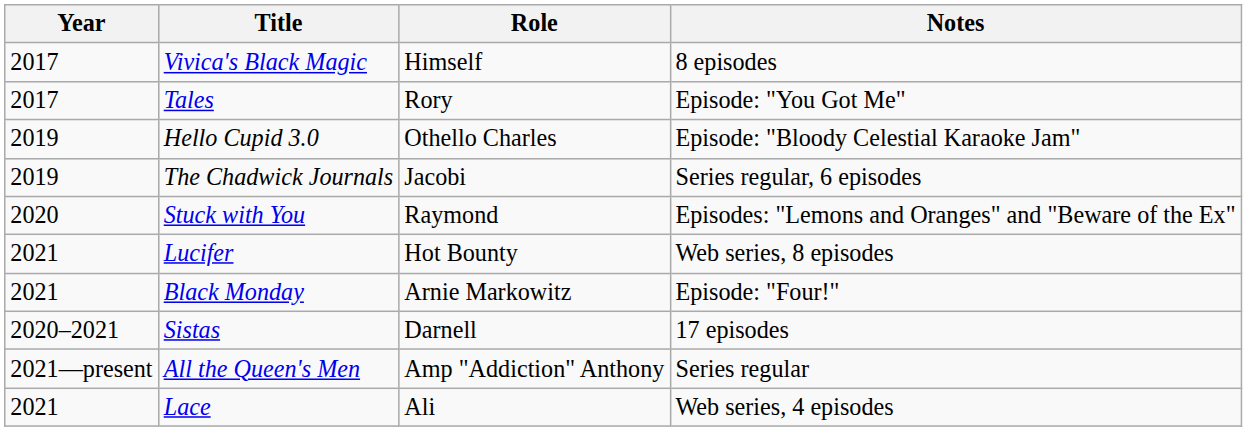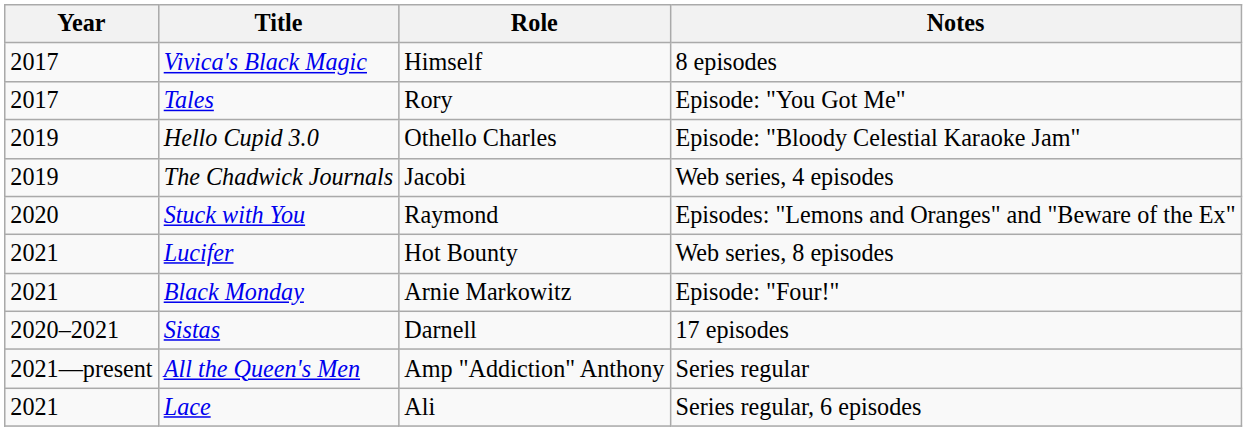 <table class="wikitable sortable">
 <tr>
 <th>Year</th>
 <th>Title</th>
 <th>Role</th>
 <th class="unsortable">Notes</th>
 </tr>
 <tr>
 <td>2017</td>
 <td><em><a href='#'>Vivica's Black Magic</a></em></td>
 <td>Himself</td>
 <td>8 episodes</td>
 </tr>
 <tr>
 <td>2017</td>
 <td><em><a href='#'>Tales</a></em></td>
 <td>Rory</td>
 <td>Episode: "You Got Me"</td>
 </tr>
 <tr>
 <td>2019</td>
 <td><em>Hello Cupid 3.0</em></td>
 <td>Othello Charles</td>
 <td>Episode: "Bloody Celestial Karaoke Jam"</td>
 </tr>
 <tr>
 <td>2019</td>
 <td><em>The Chadwick Journals</em></td>
 <td>Jacobi</td>
-<td>Series regular, 6 episodes</td>
+<td>Web series, 4 episodes</td>
 </tr>
 <tr>
 <td>2020</td>
 <td><em><a href='#'>Stuck with You</a></em></td>
 <td>Raymond</td>
 <td>Episodes: "Lemons and Oranges" and "Beware of the Ex"</td>
 </tr>
 <tr>
 <td>2021</td>
 <td><em><a href='#'>Lucifer</a></em></td>
 <td>Hot Bounty</td>
 <td>Web series, 8 episodes</td>
 </tr>
 <tr>
 <td>2021</td>
 <td><em><a href='#'>Black Monday</a></em></td>
 <td>Arnie Markowitz</td>
 <td>Episode: "Four!"</td>
 </tr>
 <tr>
 <td>2020–2021</td>
 <td><em><a href='#'>Sistas</a></em></td>
 <td>Darnell</td>
 <td>17 episodes</td>
 </tr>
 <tr>
 <td>2021—present</td>
 <td><em><a href='#'>All the Queen's Men</a></em></td>
 <td>Amp "Addiction" Anthony</td>
 <td>Series regular</td>
 </tr>
 <tr>
 <td>2021</td>
 <td><em><a href='#'>Lace</a></em></td>
 <td>Ali</td>
-<td>Web series, 4 episodes</td>
+<td>Series regular, 6 episodes</td>
 </tr>
 </table>
